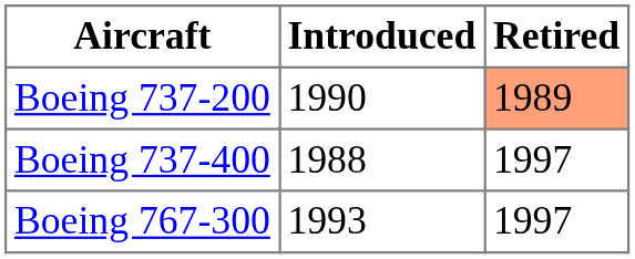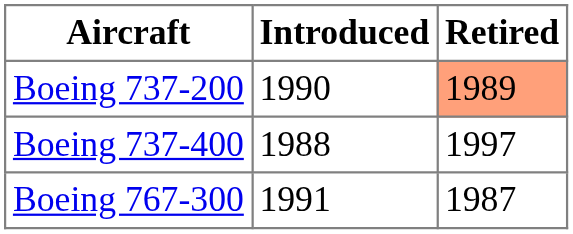 <table class="toccolours" border="1" cellpadding="3" style="border-collapse:collapse">
 <tr>
 <th>Aircraft</th>
 <th>Introduced</th>
 <th>Retired</th>
 </tr>
 <tr>
 <td><a href='#'>Boeing 737-200</a></td>
 <td>1990</td>
 <td style="background: lightsalmon;">1989</td>
 </tr>
 <tr>
 <td><a href='#'>Boeing 737-400</a></td>
 <td>1988</td>
 <td>1997</td>
 </tr>
 <tr>
 <td><a href='#'>Boeing 767-300</a></td>
-<td>1993</td>
-<td>1997</td>
+<td>1991</td>
+<td>1987</td>
 </tr>
 </table>
